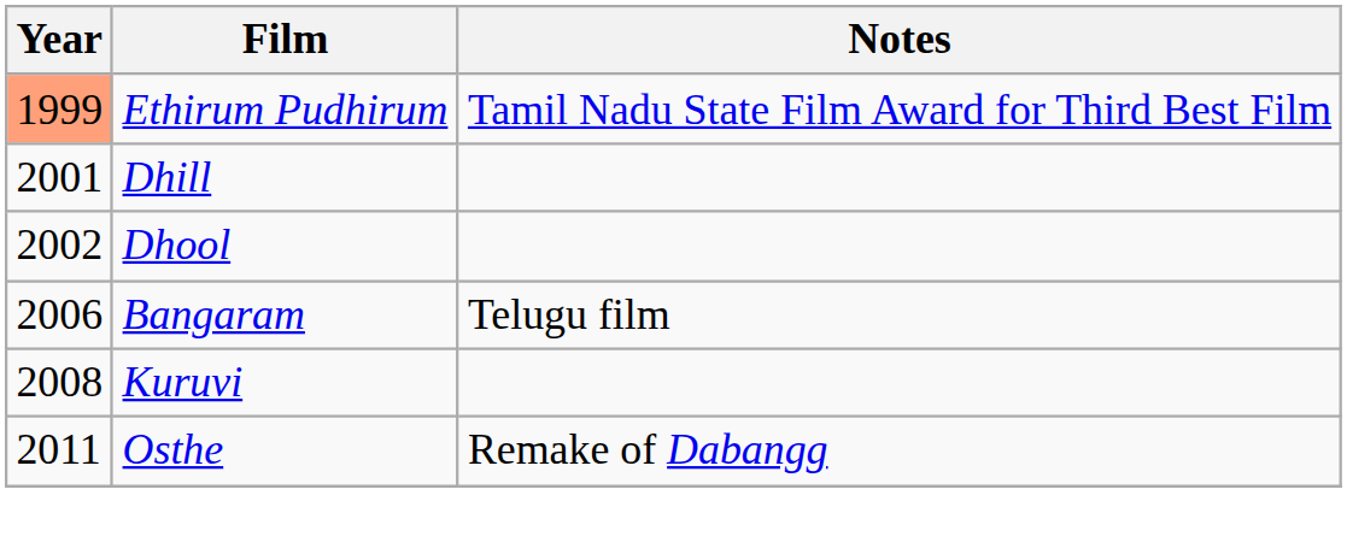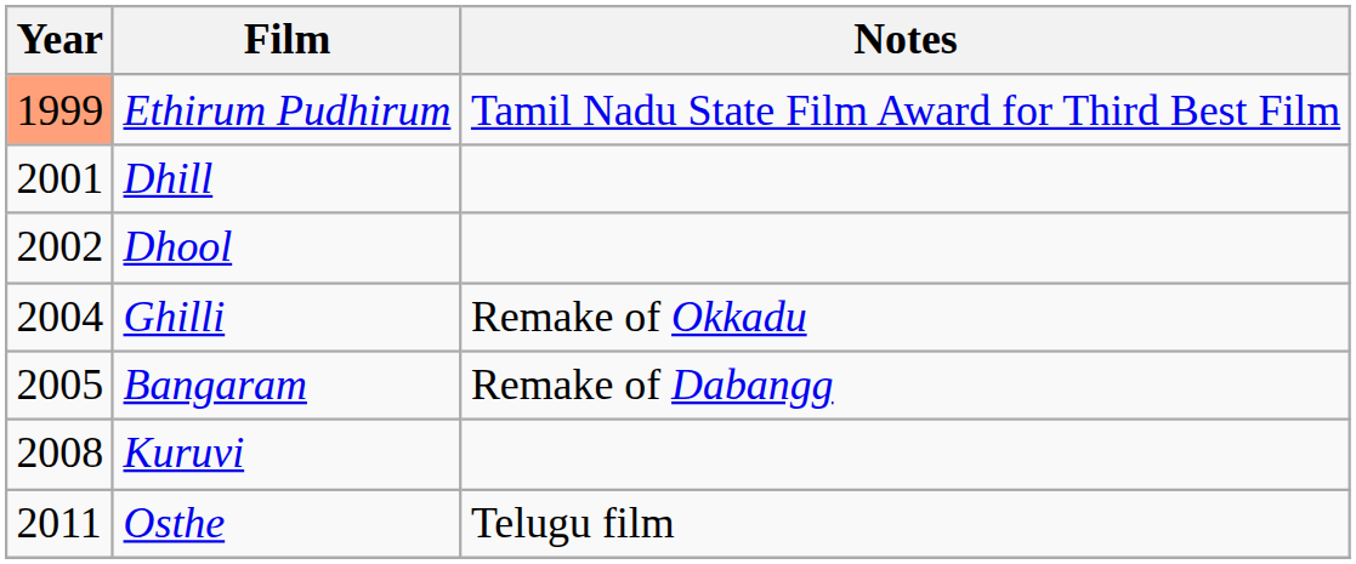 <table class="wikitable sortable">
 <tr>
 <th rowspan="2">Year</th>
 <th rowspan="2">Film</th>
 <th rowspan="2">Notes</th>
 </tr>
 <tr>
 </tr>
 <tr>
 <td style="background: lightsalmon;">1999</td>
 <td><em><a href='#'>Ethirum Pudhirum</a></em></td>
 <td><a href='#'>Tamil Nadu State Film Award for Third Best Film</a></td>
 </tr>
 <tr>
 <td>2001</td>
 <td><em><a href='#'>Dhill</a></em></td>
 <td></td>
 </tr>
 <tr>
 <td>2002</td>
 <td><em><a href='#'>Dhool</a></em></td>
 <td></td>
 </tr>
 <tr>
-<td>2006</td>
+<td>2004</td>
+<td><em><a href='#'>Ghilli</a></em></td>
+<td>Remake of <em><a href='#'>Okkadu</a></em></td>
+</tr>
+<tr>
+<td>2005</td>
 <td><em><a href='#'>Bangaram</a></em></td>
-<td>Telugu film</td>
+<td>Remake of <em><a href='#'>Dabangg</a></em></td>
 </tr>
 <tr>
 <td>2008</td>
 <td><em><a href='#'>Kuruvi</a></em></td>
 <td></td>
 </tr>
 <tr>
 <td>2011</td>
 <td><em><a href='#'>Osthe</a></em></td>
-<td>Remake of <em><a href='#'>Dabangg</a></em></td>
+<td>Telugu film</td>
 </tr>
 <tr>
 </tr>
 </table>
